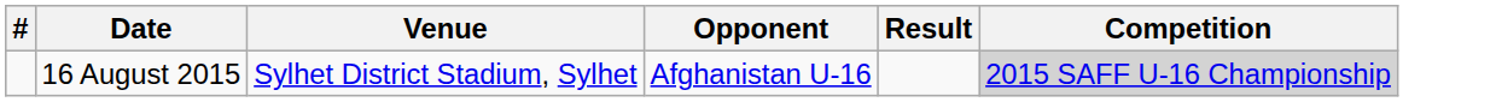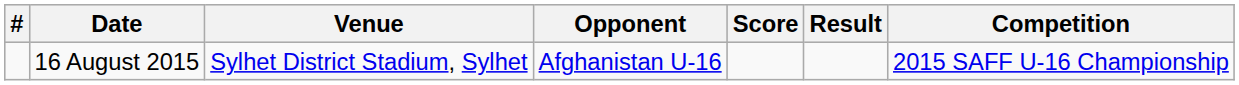 <table class="wikitable" style="font-size:95%">
 <tr>
 <th>#</th>
 <th>Date</th>
 <th>Venue</th>
 <th>Opponent</th>
+<th>Score</th>
 <th>Result</th>
 <th>Competition</th>
 </tr>
 <tr>
 <td></td>
 <td>16 August 2015</td>
 <td><a href='#'>Sylhet District Stadium</a>, <a href='#'>Sylhet</a></td>
 <td> <a href='#'>Afghanistan U-16</a></td>
 <td></td>
-<td style="background: lightgrey;"><a href='#'>2015 SAFF U-16 Championship</a></td>
+<td></td>
+<td><a href='#'>2015 SAFF U-16 Championship</a></td>
 </tr>
 </table>
